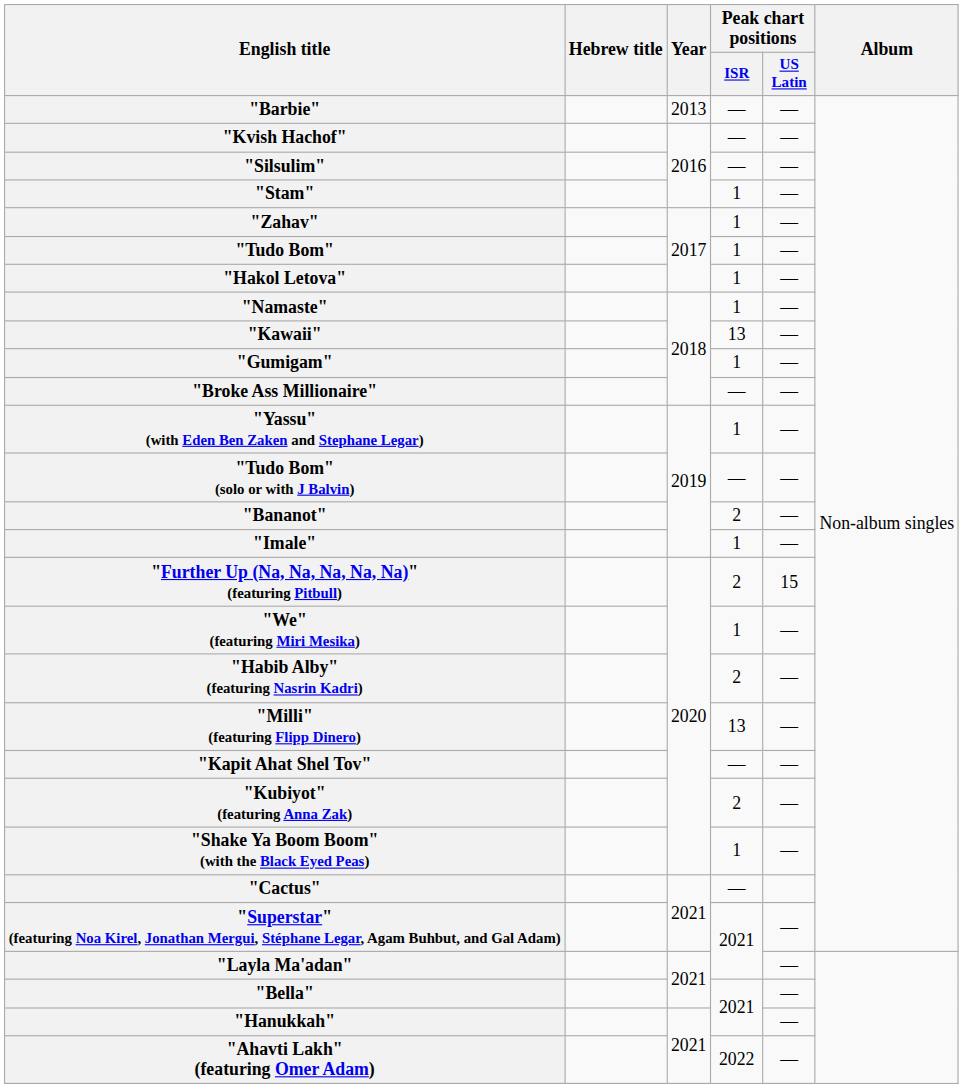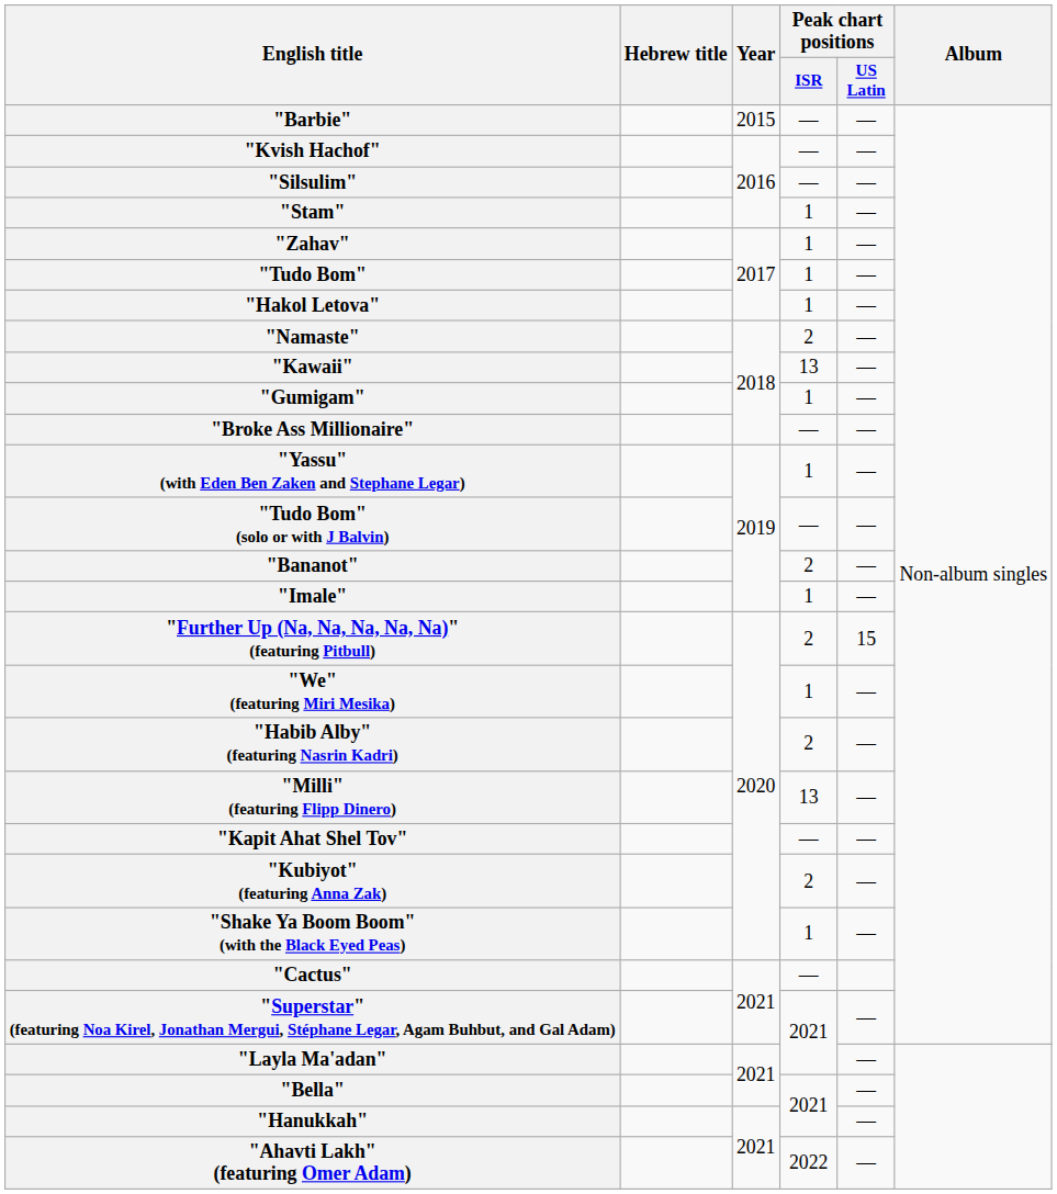 <table class="wikitable plainrowheaders" style="text-align:center;">
 <tr>
 <th scope="col" rowspan="2">English title</th>
 <th scope="col" rowspan="2">Hebrew title</th>
 <th scope="col" rowspan="2">Year</th>
 <th scope="col" colspan="2">Peak chart positions</th>
 <th scope="col" rowspan="2">Album</th>
 </tr>
 <tr>
 <th scope="col" style="width:3em;font-size:85%;"><a href='#'>ISR</a></th>
 <th scope="col" style="width:3em;font-size:85%;"><a href='#'>US Latin</a></th>
 </tr>
 <tr>
 <th scope="row">"Barbie"</th>
 <td></td>
-<td>2013</td>
+<td>2015</td>
 <td>—</td>
 <td>—</td>
 <td rowspan="24">Non-album singles</td>
 </tr>
 <tr>
 <th scope="row">"Kvish Hachof"</th>
 <td></td>
 <td rowspan="3">2016</td>
 <td>—</td>
 <td>—</td>
 </tr>
 <tr>
 <th scope="row">"Silsulim"</th>
 <td></td>
 <td>—</td>
 <td>—</td>
 </tr>
 <tr>
 <th scope="row">"Stam"</th>
 <td></td>
 <td>1</td>
 <td>—</td>
 </tr>
 <tr>
 <th scope="row">"Zahav"</th>
 <td></td>
 <td rowspan="3">2017</td>
 <td>1</td>
 <td>—</td>
 </tr>
 <tr>
 <th scope="row">"Tudo Bom"</th>
 <td></td>
 <td>1</td>
 <td>—</td>
 </tr>
 <tr>
 <th scope="row">"Hakol Letova"</th>
 <td></td>
 <td>1</td>
 <td>—</td>
 </tr>
 <tr>
 <th scope="row">"Namaste"</th>
 <td></td>
 <td rowspan="4">2018</td>
-<td>1</td>
+<td>2</td>
 <td>—</td>
 </tr>
 <tr>
 <th scope="row">"Kawaii"</th>
 <td></td>
 <td>13</td>
 <td>—</td>
 </tr>
 <tr>
 <th scope="row">"Gumigam"</th>
 <td></td>
 <td>1</td>
 <td>—</td>
 </tr>
 <tr>
 <th scope="row">"Broke Ass Millionaire"</th>
 <td></td>
 <td>—</td>
 <td>—</td>
 </tr>
 <tr>
 <th scope="row">"Yassu"<br><small>(with <a href='#'>Eden Ben Zaken</a> and <a href='#'>Stephane Legar</a>)</small></th>
 <td></td>
 <td rowspan="4">2019</td>
 <td>1</td>
 <td>—</td>
 </tr>
 <tr>
 <th scope="row">"Tudo Bom"<br><small>(solo or with <a href='#'>J Balvin</a>)</small></th>
 <td></td>
 <td>—</td>
 <td>—</td>
 </tr>
 <tr>
 <th scope="row">"Bananot"</th>
 <td></td>
 <td>2</td>
 <td>—</td>
 </tr>
 <tr>
 <th scope="row">"Imale"</th>
 <td></td>
 <td>1</td>
 <td>—</td>
 </tr>
 <tr>
 <th scope="row">"<a href='#'>Further Up (Na, Na, Na, Na, Na)</a>"<br><small>(featuring <a href='#'>Pitbull</a>)</small></th>
 <td></td>
 <td rowspan="7">2020</td>
 <td>2</td>
 <td>15</td>
 </tr>
 <tr>
 <th scope="row">"We"<br><small>(featuring <a href='#'>Miri Mesika</a>)</small></th>
 <td></td>
 <td>1</td>
 <td>—</td>
 </tr>
 <tr>
 <th scope="row">"Habib Alby"<br><small>(featuring <a href='#'>Nasrin Kadri</a>)</small></th>
 <td></td>
 <td>2</td>
 <td>—</td>
 </tr>
 <tr>
 <th scope="row">"Milli"<br><small>(featuring <a href='#'>Flipp Dinero</a>)</small></th>
 <td></td>
 <td>13</td>
 <td>—</td>
 </tr>
 <tr>
 <th scope="row">"Kapit Ahat Shel Tov"</th>
 <td></td>
 <td>—</td>
 <td>—</td>
 </tr>
 <tr>
 <th scope="row">"Kubiyot"<br><small>(featuring <a href='#'>Anna Zak</a>)</small></th>
 <td></td>
 <td>2</td>
 <td>—</td>
 </tr>
 <tr>
 <th scope="row">"Shake Ya Boom Boom"<br><small>(with the <a href='#'>Black Eyed Peas</a>)</small></th>
 <td></td>
 <td>1</td>
 <td>—</td>
 </tr>
 <tr>
 <th scope="row">"Cactus"</th>
 <td></td>
 <td rowspan="2">2021</td>
 <td>—</td>
 </tr>
 <tr>
 <th scope="row">"<a href='#'>Superstar</a>"<br><small>(featuring <a href='#'>Noa Kirel</a>, <a href='#'>Jonathan Mergui</a>, <a href='#'>Stéphane Legar</a>, Agam Buhbut, and Gal Adam)</small></th>
 <td></td>
 <td rowspan="2">2021</td>
 <td>—</td>
 </tr>
 <tr>
 <th scope="row">"Layla Ma'adan"</th>
 <td></td>
 <td rowspan="2">2021</td>
 <td>—</td>
 </tr>
 <tr>
 <th scope="row">"Bella"</th>
 <td></td>
 <td rowspan="2">2021</td>
 <td>—</td>
 </tr>
 <tr>
 <th scope="row">"Hanukkah"</th>
 <td></td>
 <td rowspan="2">2021</td>
 <td>—</td>
 </tr>
 <tr>
 <th scope="row">"Ahavti Lakh"<br>(featuring <a href='#'>Omer Adam</a>)</th>
 <td></td>
 <td rowspan ="2">2022</td>
 <td>—</td>
 </tr>
 <tr>
 </tr>
 </table>
